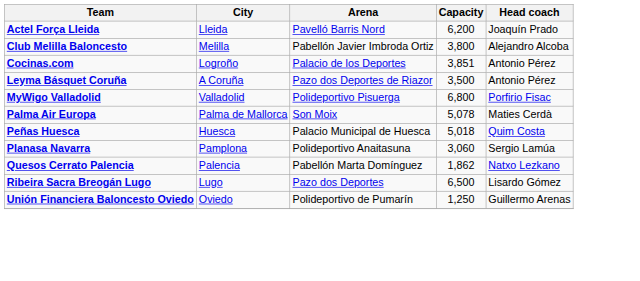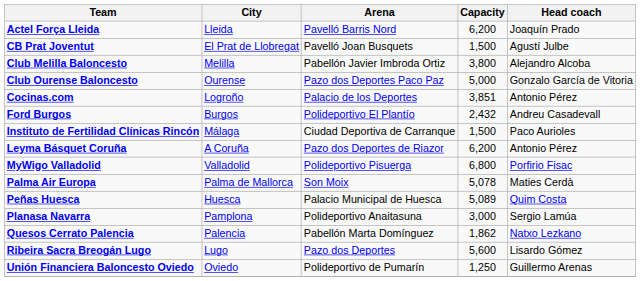 <table class="wikitable sortable">
 <tr>
 <th>Team</th>
 <th>City</th>
 <th>Arena</th>
 <th>Capacity</th>
 <th>Head coach</th>
 </tr>
 <tr>
 <td><strong><a href='#'>Actel Força Lleida</a></strong></td>
 <td><a href='#'>Lleida</a></td>
 <td><a href='#'>Pavelló Barris Nord</a></td>
 <td align="center">6,200</td>
 <td>Joaquín Prado</td>
 </tr>
 <tr>
+<td><strong><a href='#'>CB Prat Joventut</a></strong></td>
+<td><a href='#'>El Prat de Llobregat</a></td>
+<td>Pavelló Joan Busquets</td>
+<td align=center>1,500</td>
+<td>Agustí Julbe</td>
+</tr>
+<tr>
 <td><strong><a href='#'>Club Melilla Baloncesto</a></strong></td>
 <td><a href='#'>Melilla</a></td>
 <td>Pabellón Javier Imbroda Ortiz</td>
 <td align="center">3,800</td>
 <td>Alejandro Alcoba</td>
+</tr>
+<tr>
+<td><strong><a href='#'>Club Ourense Baloncesto</a></strong></td>
+<td><a href='#'>Ourense</a></td>
+<td><a href='#'>Pazo dos Deportes Paco Paz</a></td>
+<td align="center">5,000</td>
+<td>Gonzalo García de Vitoria</td>
 </tr>
 <tr>
 <td><strong><a href='#'>Cocinas.com</a></strong></td>
 <td><a href='#'>Logroño</a></td>
 <td><a href='#'>Palacio de los Deportes</a></td>
 <td align="center">3,851</td>
 <td>Antonio Pérez</td>
 </tr>
 <tr>
+<td><strong><a href='#'>Ford Burgos</a></strong></td>
+<td><a href='#'>Burgos</a></td>
+<td><a href='#'>Polideportivo El Plantío</a></td>
+<td align=center>2,432</td>
+<td>Andreu Casadevall</td>
+</tr>
+<tr>
+<td><strong><a href='#'>Instituto de Fertilidad Clínicas Rincón</a></strong></td>
+<td><a href='#'>Málaga</a></td>
+<td>Ciudad Deportiva de Carranque</td>
+<td align=center>1,500</td>
+<td>Paco Aurioles</td>
+</tr>
+<tr>
 <td><strong><a href='#'>Leyma Básquet Coruña</a></strong></td>
 <td><a href='#'>A Coruña</a></td>
 <td><a href='#'>Pazo dos Deportes de Riazor</a></td>
-<td align="center">3,500</td>
+<td align="center">6,200</td>
 <td>Antonio Pérez</td>
 </tr>
 <tr>
 <td><strong><a href='#'>MyWigo Valladolid</a></strong></td>
 <td><a href='#'>Valladolid</a></td>
 <td><a href='#'>Polideportivo Pisuerga</a></td>
 <td align=center>6,800</td>
 <td><a href='#'>Porfirio Fisac</a></td>
 </tr>
 <tr>
 <td><strong><a href='#'>Palma Air Europa</a></strong></td>
 <td><a href='#'>Palma de Mallorca</a></td>
 <td><a href='#'>Son Moix</a></td>
 <td align=center>5,078</td>
 <td>Maties Cerdà</td>
 </tr>
 <tr>
 <td><strong><a href='#'>Peñas Huesca</a></strong></td>
 <td><a href='#'>Huesca</a></td>
 <td>Palacio Municipal de Huesca</td>
-<td align=center>5,018</td>
+<td align=center>5,089</td>
 <td><a href='#'>Quim Costa</a></td>
 </tr>
 <tr>
 <td><strong><a href='#'>Planasa Navarra</a></strong></td>
 <td><a href='#'>Pamplona</a></td>
 <td>Polideportivo Anaitasuna</td>
-<td align=center>3,060</td>
+<td align=center>3,000</td>
 <td>Sergio Lamúa</td>
 </tr>
 <tr>
 <td><strong><a href='#'>Quesos Cerrato Palencia</a></strong></td>
 <td><a href='#'>Palencia</a></td>
 <td>Pabellón Marta Domínguez</td>
 <td align=center>1,862</td>
 <td><a href='#'>Natxo Lezkano</a></td>
 </tr>
 <tr>
 <td><strong><a href='#'>Ribeira Sacra Breogán Lugo</a></strong></td>
 <td><a href='#'>Lugo</a></td>
 <td><a href='#'>Pazo dos Deportes</a></td>
-<td align="center">6,500</td>
+<td align="center">5,600</td>
 <td>Lisardo Gómez</td>
 </tr>
 <tr>
 <td><strong><a href='#'>Unión Financiera Baloncesto Oviedo</a></strong></td>
 <td><a href='#'>Oviedo</a></td>
 <td>Polideportivo de Pumarín</td>
 <td align=center>1,250</td>
 <td>Guillermo Arenas</td>
 </tr>
 <tr>
 </tr>
 </table>
